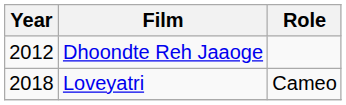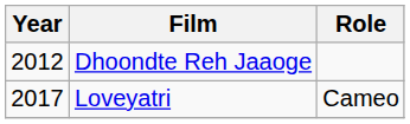 <table class="wikitable">
 <tr>
 <th>Year</th>
 <th>Film</th>
 <th>Role</th>
 </tr>
 <tr>
 <td>2012</td>
 <td><a href='#'>Dhoondte Reh Jaaoge</a></td>
 <td></td>
 </tr>
 <tr>
-<td>2018</td>
+<td>2017</td>
 <td><a href='#'>Loveyatri</a></td>
 <td>Cameo</td>
 </tr>
 <tr>
 </tr>
 </table>
